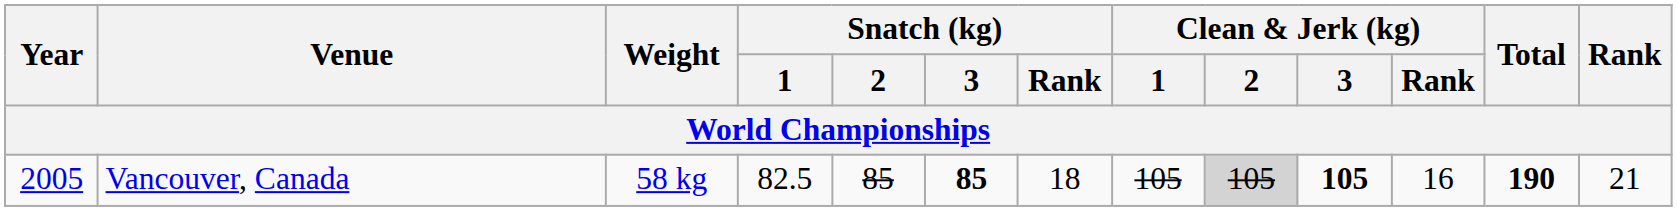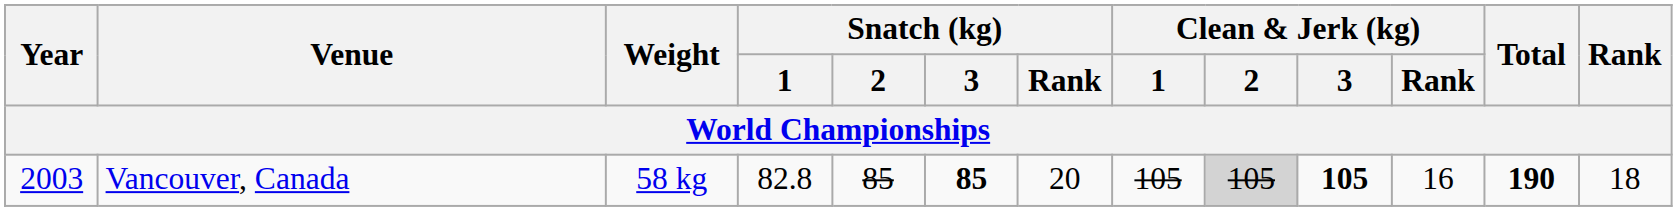 <table class = "wikitable" style="text-align:center;">
 <tr>
 <th rowspan=2 width=40>Year</th>
 <th rowspan=2 width=250>Venue</th>
 <th rowspan=2 width=60>Weight</th>
 <th colspan=4>Snatch (kg)</th>
 <th colspan=4>Clean & Jerk (kg)</th>
 <th rowspan=2 width=40>Total</th>
 <th rowspan=2 width=40>Rank</th>
 </tr>
 <tr>
 <th width=40>1</th>
 <th width=40>2</th>
 <th width=40>3</th>
 <th width=40>Rank</th>
 <th width=40>1</th>
 <th width=40>2</th>
 <th width=40>3</th>
 <th width=40>Rank</th>
 </tr>
 <tr>
 <th colspan=13><a href='#'>World Championships</a></th>
 </tr>
 <tr>
-<td><a href='#'>2005</a></td>
+<td><a href='#'>2003</a></td>
 <td align=left> <a href='#'>Vancouver</a>, <a href='#'>Canada</a></td>
 <td><a href='#'>58 kg</a></td>
-<td>82.5</td>
+<td>82.8</td>
 <td><s>85</s></td>
 <td><strong>85</strong></td>
-<td>18</td>
+<td>20</td>
 <td><s>105</s></td>
 <td style="background: lightgrey;"><s>105</s></td>
 <td><strong>105</strong></td>
 <td>16</td>
 <td><strong>190</strong></td>
-<td>21</td>
+<td>18</td>
 </tr>
 </table>
